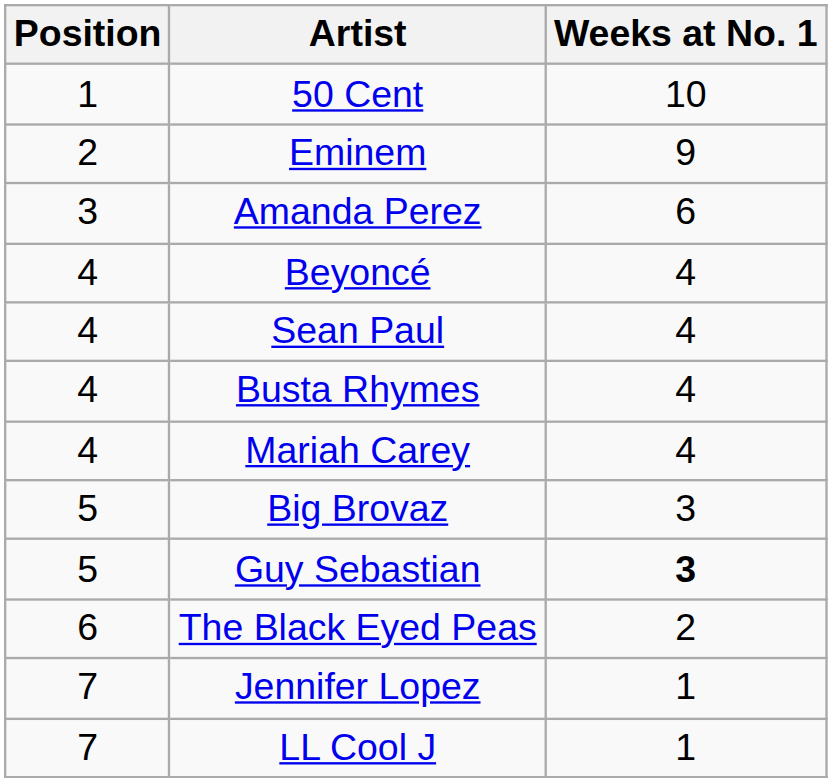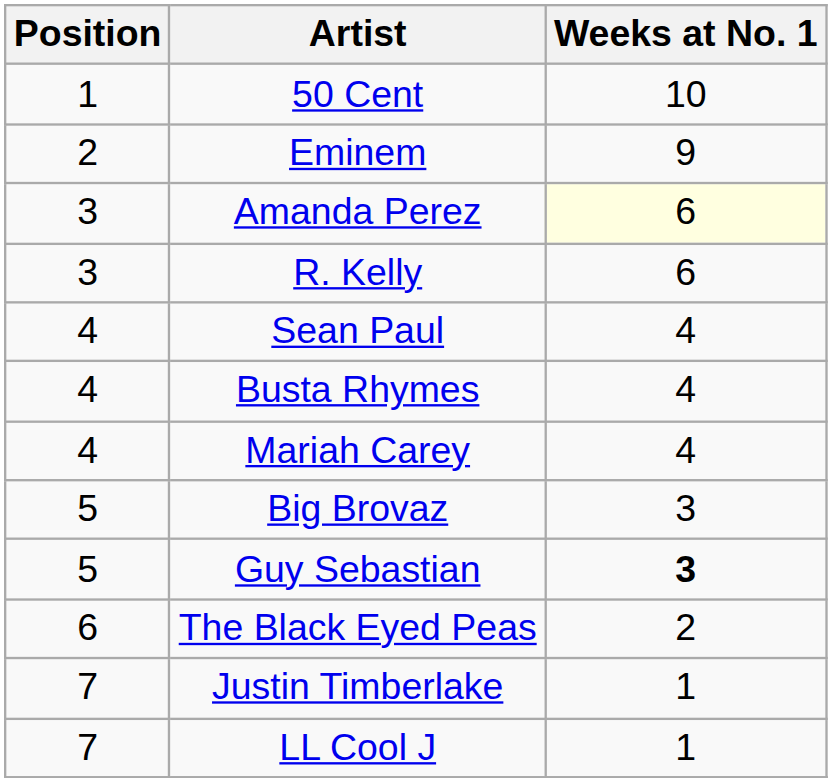 <table class="wikitable">
 <tr>
 <th style="text-align: center;">Position</th>
 <th style="text-align: center;">Artist</th>
 <th style="text-align: center;">Weeks at No. 1</th>
 </tr>
 <tr>
 <td style="text-align: center;">1</td>
 <td style="text-align: center;"><a href='#'>50 Cent</a></td>
 <td style="text-align: center;">10</td>
 </tr>
 <tr>
 <td style="text-align: center;">2</td>
 <td style="text-align: center;"><a href='#'>Eminem</a></td>
 <td style="text-align: center;">9</td>
 </tr>
 <tr>
 <td style="text-align: center;">3</td>
 <td style="text-align: center;"><a href='#'>Amanda Perez</a></td>
-<td style="text-align: center;">6</td>
+<td style="background: lightyellow; text-align: center;">6</td>
 </tr>
 <tr>
-<td style="text-align: center;">4</td>
-<td style="text-align: center;"><a href='#'>Beyoncé</a></td>
-<td style="text-align: center;">4</td>
+<td style="text-align: center;">3</td>
+<td style="text-align: center;"><a href='#'>R. Kelly</a></td>
+<td style="text-align: center;">6</td>
 </tr>
 <tr>
 <td style="text-align: center;">4</td>
 <td style="text-align: center;"><a href='#'>Sean Paul</a></td>
 <td style="text-align: center;">4</td>
 </tr>
 <tr>
 <td style="text-align: center;">4</td>
 <td style="text-align: center;"><a href='#'>Busta Rhymes</a></td>
 <td style="text-align: center;">4</td>
 </tr>
 <tr>
 <td style="text-align: center;">4</td>
 <td style="text-align: center;"><a href='#'>Mariah Carey</a></td>
 <td style="text-align: center;">4</td>
 </tr>
 <tr>
 <td style="text-align: center;">5</td>
 <td style="text-align: center;"><a href='#'>Big Brovaz</a></td>
 <td style="text-align: center;">3</td>
 </tr>
 <tr>
 <td style="text-align: center;">5</td>
 <td style="text-align: center;"><a href='#'>Guy Sebastian</a></td>
 <td style="text-align: center;"><strong>3</strong></td>
 </tr>
 <tr>
 <td style="text-align: center;">6</td>
 <td style="text-align: center;"><a href='#'>The Black Eyed Peas</a></td>
 <td style="text-align: center;">2</td>
 </tr>
 <tr>
 <td style="text-align: center;">7</td>
-<td style="text-align: center;"><a href='#'>Jennifer Lopez</a></td>
+<td style="text-align: center;"><a href='#'>Justin Timberlake</a></td>
 <td style="text-align: center;">1</td>
 </tr>
 <tr>
 <td style="text-align: center;">7</td>
 <td style="text-align: center;"><a href='#'>LL Cool J</a></td>
 <td style="text-align: center;">1</td>
 </tr>
 <tr>
 </tr>
 </table>
